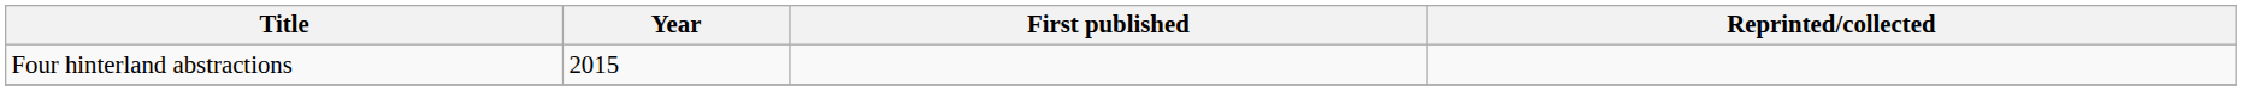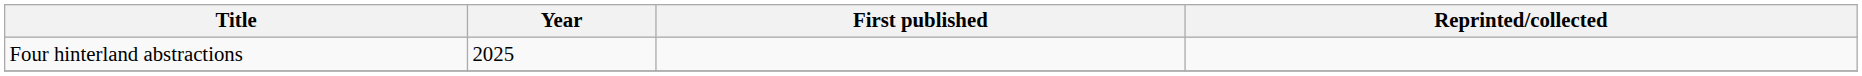 <table class='wikitable sortable' width='90%'>
 <tr>
 <th width=25%>Title</th>
 <th>Year</th>
 <th>First published</th>
 <th>Reprinted/collected</th>
 </tr>
 <tr>
 <td>Four hinterland abstractions</td>
-<td>2015</td>
+<td>2025</td>
 <td></td>
 <td></td>
 </tr>
 <tr>
 </tr>
 </table>
